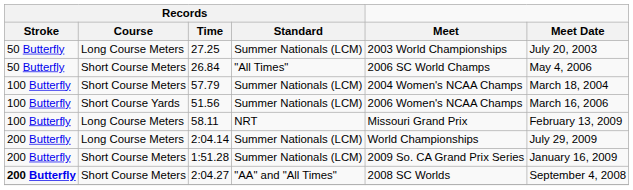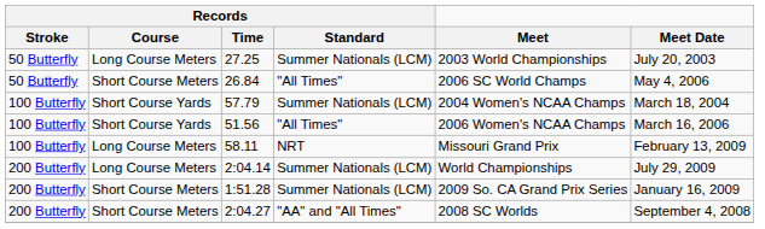 <table class="wikitable">
 <tr>
 <th colspan="4">Records</th>
 </tr>
 <tr bgcolor="#eeeeee">
 <th align="center"><strong>Stroke</strong></th>
 <th align="center"><strong>Course</strong></th>
 <th align="center"><strong>Time</strong></th>
 <th align="center"><strong>Standard</strong></th>
 <th align="center"><strong>Meet</strong></th>
 <th algin="center"><strong>Meet Date</strong></th>
 </tr>
 <tr>
 <td>50 <a href='#'>Butterfly</a></td>
 <td>Long Course Meters</td>
 <td>27.25</td>
 <td>Summer Nationals (LCM)</td>
 <td>2003 World Championships</td>
 <td>July 20, 2003</td>
 </tr>
 <tr>
 <td>50 <a href='#'>Butterfly</a></td>
 <td>Short Course Meters</td>
 <td>26.84</td>
 <td>"All Times"</td>
 <td>2006 SC World Champs</td>
 <td>May 4, 2006</td>
 </tr>
 <tr>
 <td>100 <a href='#'>Butterfly</a></td>
-<td>Short Course Meters</td>
+<td>Short Course Yards</td>
 <td>57.79</td>
 <td>Summer Nationals (LCM)</td>
 <td>2004 Women's NCAA Champs</td>
 <td>March 18, 2004</td>
 </tr>
 <tr>
 <td>100 <a href='#'>Butterfly</a></td>
 <td>Short Course Yards</td>
 <td>51.56</td>
-<td>Summer Nationals (LCM)</td>
+<td>"All Times"</td>
 <td>2006 Women's NCAA Champs</td>
 <td>March 16, 2006</td>
 </tr>
 <tr>
 <td>100 <a href='#'>Butterfly</a></td>
 <td>Long Course Meters</td>
 <td>58.11</td>
 <td>NRT</td>
 <td>Missouri Grand Prix</td>
 <td>February 13, 2009</td>
 </tr>
 <tr>
 <td>200 <a href='#'>Butterfly</a></td>
 <td>Long Course Meters</td>
 <td>2:04.14</td>
 <td>Summer Nationals (LCM)</td>
 <td>World Championships</td>
 <td>July 29, 2009</td>
 </tr>
 <tr>
 <td>200 <a href='#'>Butterfly</a></td>
 <td>Short Course Meters</td>
 <td>1:51.28</td>
 <td>Summer Nationals (LCM)</td>
 <td>2009 So. CA Grand Prix Series</td>
 <td>January 16, 2009</td>
 </tr>
 <tr>
-<td><strong>200 <a href='#'>Butterfly</a></strong></td>
+<td>200 <a href='#'>Butterfly</a></td>
 <td>Short Course Meters</td>
 <td>2:04.27</td>
 <td>"AA" and "All Times"</td>
 <td>2008 SC Worlds</td>
 <td>September 4, 2008</td>
 </tr>
 <tr>
 </tr>
 </table>
